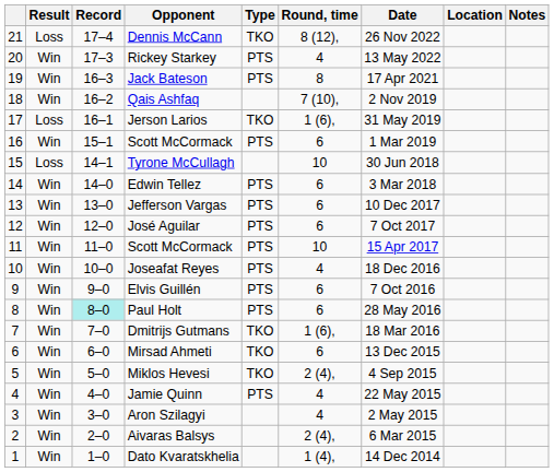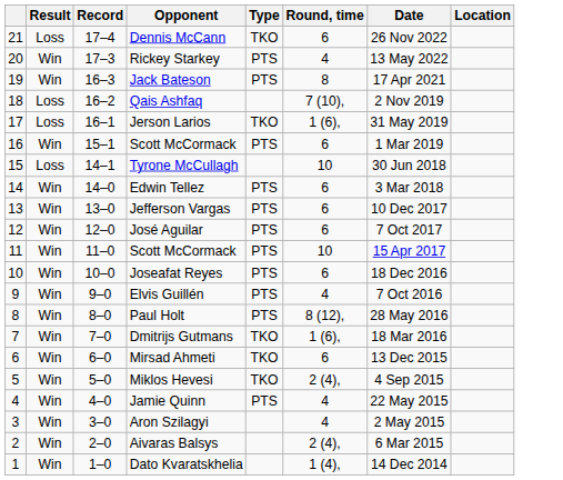 <table class="wikitable" style="text-align:center; font-size:95%">
 <tr>
 <th></th>
 <th>Result</th>
 <th>Record</th>
 <th>Opponent</th>
 <th>Type</th>
 <th>Round, time</th>
 <th>Date</th>
 <th>Location</th>
-<th>Notes</th>
 </tr>
 <tr>
 <td>21</td>
 <td>Loss</td>
 <td>17–4</td>
 <td style="text-align:left;"> <a href='#'>Dennis McCann</a></td>
 <td>TKO</td>
-<td>8 (12), </td>
+<td>6</td>
 <td>26 Nov 2022</td>
 <td style="text-align:left;"> </td>
-<td style="text-align:left;"></td>
 </tr>
 <tr>
 <td>20</td>
 <td>Win</td>
 <td>17–3</td>
 <td style="text-align:left;"> Rickey Starkey</td>
 <td>PTS</td>
 <td>4</td>
 <td>13 May 2022</td>
 <td style="text-align:left;"> </td>
-<td></td>
 </tr>
 <tr>
 <td>19</td>
 <td>Win</td>
 <td>16–3</td>
 <td style="text-align:left;"> <a href='#'>Jack Bateson</a></td>
 <td>PTS</td>
 <td>8</td>
 <td>17 Apr 2021</td>
 <td style="text-align:left;"> </td>
-<td></td>
 </tr>
 <tr>
 <td>18</td>
-<td>Win</td>
+<td>Loss</td>
 <td>16–2</td>
 <td style="text-align:left;"> <a href='#'>Qais Ashfaq</a></td>
 <td></td>
 <td>7 (10), </td>
 <td>2 Nov 2019</td>
 <td style="text-align:left;"> </td>
-<td style="text-align:left;"></td>
 </tr>
 <tr>
 <td>17</td>
 <td>Loss</td>
 <td>16–1</td>
 <td style="text-align:left;"> Jerson Larios</td>
 <td>TKO</td>
 <td>1 (6), </td>
 <td>31 May 2019</td>
 <td style="text-align:left;"> </td>
-<td></td>
 </tr>
 <tr>
 <td>16</td>
 <td>Win</td>
 <td>15–1</td>
 <td style="text-align:left;"> Scott McCormack</td>
 <td>PTS</td>
 <td>6</td>
 <td>1 Mar 2019</td>
 <td style="text-align:left;"> </td>
-<td></td>
 </tr>
 <tr>
 <td>15</td>
 <td>Loss</td>
 <td>14–1</td>
 <td style="text-align:left;"> <a href='#'>Tyrone McCullagh</a></td>
 <td></td>
 <td>10</td>
 <td>30 Jun 2018</td>
 <td style="text-align:left;"> </td>
-<td style="text-align:left;"></td>
 </tr>
 <tr>
 <td>14</td>
 <td>Win</td>
 <td>14–0</td>
 <td style="text-align:left;"> Edwin Tellez</td>
 <td>PTS</td>
 <td>6</td>
 <td>3 Mar 2018</td>
 <td style="text-align:left;"> </td>
-<td></td>
 </tr>
 <tr>
 <td>13</td>
 <td>Win</td>
 <td>13–0</td>
 <td style="text-align:left;"> Jefferson Vargas</td>
 <td>PTS</td>
 <td>6</td>
 <td>10 Dec 2017</td>
 <td style="text-align:left;"> </td>
-<td></td>
 </tr>
 <tr>
 <td>12</td>
 <td>Win</td>
 <td>12–0</td>
 <td style="text-align:left;"> José Aguilar</td>
 <td>PTS</td>
 <td>6</td>
 <td>7 Oct 2017</td>
 <td style="text-align:left;"> </td>
-<td></td>
 </tr>
 <tr>
 <td>11</td>
 <td>Win</td>
 <td>11–0</td>
 <td style="text-align:left;"> Scott McCormack</td>
 <td>PTS</td>
 <td>10</td>
 <td><a href='#'>15 Apr 2017</a></td>
 <td style="text-align:left;"> </td>
-<td style="text-align:left;"></td>
 </tr>
 <tr>
 <td>10</td>
 <td>Win</td>
 <td>10–0</td>
 <td style="text-align:left;"> Joseafat Reyes</td>
 <td>PTS</td>
-<td>4</td>
+<td>6</td>
 <td>18 Dec 2016</td>
 <td style="text-align:left;"> </td>
-<td></td>
 </tr>
 <tr>
 <td>9</td>
 <td>Win</td>
 <td>9–0</td>
 <td style="text-align:left;"> Elvis Guillén</td>
 <td>PTS</td>
-<td>6</td>
+<td>4</td>
 <td>7 Oct 2016</td>
 <td style="text-align:left;"> </td>
-<td></td>
 </tr>
 <tr>
 <td>8</td>
 <td>Win</td>
-<td style="background: paleturquoise;">8–0</td>
+<td>8–0</td>
 <td style="text-align:left;"> Paul Holt</td>
 <td>PTS</td>
-<td>6</td>
+<td>8 (12), </td>
 <td>28 May 2016</td>
 <td style="text-align:left;"> </td>
-<td></td>
 </tr>
 <tr>
 <td>7</td>
 <td>Win</td>
 <td>7–0</td>
 <td style="text-align:left;"> Dmitrijs Gutmans</td>
 <td>TKO</td>
 <td>1 (6), </td>
 <td>18 Mar 2016</td>
 <td style="text-align:left;"> </td>
-<td></td>
 </tr>
 <tr>
 <td>6</td>
 <td>Win</td>
 <td>6–0</td>
 <td style="text-align:left;"> Mirsad Ahmeti</td>
 <td>TKO</td>
 <td>6</td>
 <td>13 Dec 2015</td>
 <td style="text-align:left;"> </td>
-<td></td>
 </tr>
 <tr>
 <td>5</td>
 <td>Win</td>
 <td>5–0</td>
 <td style="text-align:left;"> Miklos Hevesi</td>
 <td>TKO</td>
 <td>2 (4), </td>
 <td>4 Sep 2015</td>
 <td style="text-align:left;"> </td>
-<td></td>
 </tr>
 <tr>
 <td>4</td>
 <td>Win</td>
 <td>4–0</td>
 <td style="text-align:left;"> Jamie Quinn</td>
 <td>PTS</td>
 <td>4</td>
 <td>22 May 2015</td>
 <td style="text-align:left;"> </td>
-<td></td>
 </tr>
 <tr>
 <td>3</td>
 <td>Win</td>
 <td>3–0</td>
 <td style="text-align:left;"> Aron Szilagyi</td>
 <td></td>
 <td>4</td>
 <td>2 May 2015</td>
 <td style="text-align:left;"> </td>
-<td></td>
 </tr>
 <tr>
 <td>2</td>
 <td>Win</td>
 <td>2–0</td>
 <td style="text-align:left;"> Aivaras Balsys</td>
 <td></td>
 <td>2 (4), </td>
 <td>6 Mar 2015</td>
 <td style="text-align:left;"> </td>
-<td></td>
 </tr>
 <tr>
 <td>1</td>
 <td>Win</td>
 <td>1–0</td>
 <td style="text-align:left;"> Dato Kvaratskhelia</td>
 <td></td>
 <td>1 (4), </td>
 <td>14 Dec 2014</td>
 <td style="text-align:left;"> </td>
-<td></td>
 </tr>
 </table>
